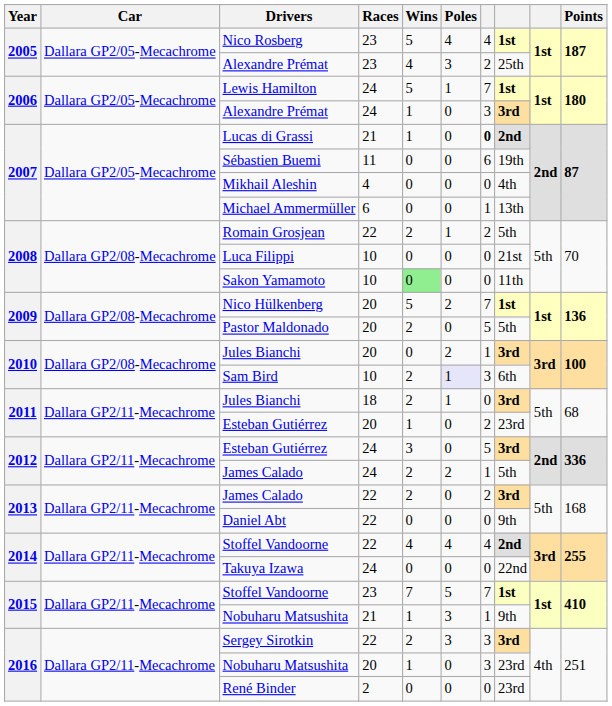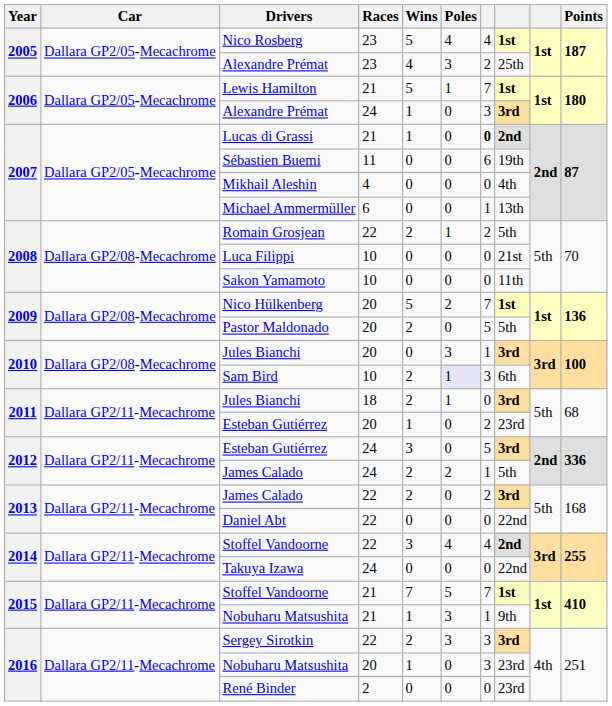 <table class="wikitable" style="font-size:85%">
 <tr>
 <th>Year</th>
 <th>Car</th>
 <th>Drivers</th>
 <th>Races</th>
 <th>Wins</th>
 <th>Poles</th>
 <th></th>
 <th></th>
 <th></th>
 <th>Points</th>
 </tr>
 <tr>
 <th rowspan=2><a href='#'>2005</a></th>
 <td rowspan=2><a href='#'>Dallara GP2/05</a>-<a href='#'>Mecachrome</a></td>
 <td> <a href='#'>Nico Rosberg</a></td>
 <td>23</td>
 <td>5</td>
 <td>4</td>
 <td>4</td>
 <td style="background:#FFFFBF;"><strong>1st</strong></td>
 <td rowspan=2 style="background:#FFFFBF;"><strong>1st</strong></td>
 <td rowspan=2 style="background:#FFFFBF;"><strong>187</strong></td>
 </tr>
 <tr>
 <td> <a href='#'>Alexandre Prémat</a></td>
 <td>23</td>
 <td>4</td>
 <td>3</td>
 <td>2</td>
 <td>25th</td>
 </tr>
 <tr>
 <th rowspan=2><a href='#'>2006</a></th>
 <td rowspan=2><a href='#'>Dallara GP2/05</a>-<a href='#'>Mecachrome</a></td>
 <td> <a href='#'>Lewis Hamilton</a></td>
-<td>24</td>
+<td>21</td>
 <td>5</td>
 <td>1</td>
 <td>7</td>
 <td style="background:#FFFFBF;"><strong>1st</strong></td>
 <td rowspan=2 style="background:#FFFFBF;"><strong>1st</strong></td>
 <td rowspan=2 style="background:#FFFFBF;"><strong>180</strong></td>
 </tr>
 <tr>
 <td> <a href='#'>Alexandre Prémat</a></td>
 <td>24</td>
 <td>1</td>
 <td>0</td>
 <td>3</td>
 <td style="background:#FFDF9F;"><strong>3rd</strong></td>
 </tr>
 <tr>
 <th rowspan=4><a href='#'>2007</a></th>
 <td rowspan=4><a href='#'>Dallara GP2/05</a>-<a href='#'>Mecachrome</a></td>
 <td> <a href='#'>Lucas di Grassi</a></td>
 <td>21</td>
 <td>1</td>
 <td>0</td>
 <td><strong>0</strong></td>
 <td style="background:#DFDFDF;"><strong>2nd</strong></td>
 <td rowspan=4 style="background:#DFDFDF;"><strong>2nd</strong></td>
 <td rowspan=4 style="background:#DFDFDF;"><strong>87</strong></td>
 </tr>
 <tr>
 <td> <a href='#'>Sébastien Buemi</a></td>
 <td>11</td>
 <td>0</td>
 <td>0</td>
 <td>6</td>
 <td>19th</td>
 </tr>
 <tr>
 <td> <a href='#'>Mikhail Aleshin</a></td>
 <td>4</td>
 <td>0</td>
 <td>0</td>
 <td>0</td>
 <td>4th</td>
 </tr>
 <tr>
 <td> <a href='#'>Michael Ammermüller</a></td>
 <td>6</td>
 <td>0</td>
 <td>0</td>
 <td>1</td>
 <td>13th</td>
 </tr>
 <tr>
 <th rowspan=3><a href='#'>2008</a></th>
 <td rowspan=3><a href='#'>Dallara GP2/08</a>-<a href='#'>Mecachrome</a></td>
 <td> <a href='#'>Romain Grosjean</a></td>
 <td>22</td>
 <td>2</td>
 <td>1</td>
 <td>2</td>
 <td>5th</td>
 <td rowspan=3>5th</td>
 <td rowspan=3>70</td>
 </tr>
 <tr>
 <td> <a href='#'>Luca Filippi</a></td>
 <td>10</td>
 <td>0</td>
 <td>0</td>
 <td>0</td>
 <td>21st</td>
 </tr>
 <tr>
 <td> <a href='#'>Sakon Yamamoto</a></td>
 <td>10</td>
-<td style="background: lightgreen;">0</td>
+<td>0</td>
 <td>0</td>
 <td>0</td>
 <td>11th</td>
 </tr>
 <tr>
 <th rowspan=2><a href='#'>2009</a></th>
 <td rowspan=2><a href='#'>Dallara GP2/08</a>-<a href='#'>Mecachrome</a></td>
 <td> <a href='#'>Nico Hülkenberg</a></td>
 <td>20</td>
 <td>5</td>
 <td>2</td>
 <td>7</td>
 <td style="background:#FFFFBF;"><strong>1st</strong></td>
 <td rowspan=2 style="background:#FFFFBF;"><strong>1st</strong></td>
 <td rowspan=2 style="background:#FFFFBF;"><strong>136</strong></td>
 </tr>
 <tr>
 <td> <a href='#'>Pastor Maldonado</a></td>
 <td>20</td>
 <td>2</td>
 <td>0</td>
 <td>5</td>
 <td>5th</td>
 </tr>
 <tr>
 <th rowspan=2><a href='#'>2010</a></th>
 <td rowspan=2><a href='#'>Dallara GP2/08</a>-<a href='#'>Mecachrome</a></td>
 <td> <a href='#'>Jules Bianchi</a></td>
 <td>20</td>
 <td>0</td>
-<td>2</td>
+<td>3</td>
 <td>1</td>
 <td style="background:#FFDF9F;"><strong>3rd</strong></td>
 <td rowspan=2 style="background:#FFDF9F;"><strong>3rd</strong></td>
 <td rowspan=2 style="background:#FFDF9F;"><strong>100</strong></td>
 </tr>
 <tr>
 <td> <a href='#'>Sam Bird</a></td>
 <td>10</td>
 <td>2</td>
 <td style="background: lavender;">1</td>
 <td>3</td>
 <td>6th</td>
 </tr>
 <tr>
 <th rowspan=2><a href='#'>2011</a></th>
 <td rowspan=2><a href='#'>Dallara GP2/11</a>-<a href='#'>Mecachrome</a></td>
 <td> <a href='#'>Jules Bianchi</a></td>
 <td>18</td>
 <td>2</td>
 <td>1</td>
 <td>0</td>
 <td style="background:#FFDF9F;"><strong>3rd</strong></td>
 <td rowspan=2>5th</td>
 <td rowspan=2>68</td>
 </tr>
 <tr>
 <td> <a href='#'>Esteban Gutiérrez</a></td>
 <td>20</td>
 <td>1</td>
 <td>0</td>
 <td>2</td>
 <td>23rd</td>
 </tr>
 <tr>
 <th rowspan=2><a href='#'>2012</a></th>
 <td rowspan=2><a href='#'>Dallara GP2/11</a>-<a href='#'>Mecachrome</a></td>
 <td> <a href='#'>Esteban Gutiérrez</a></td>
 <td>24</td>
 <td>3</td>
 <td>0</td>
 <td>5</td>
 <td style="background:#FFDF9F;"><strong>3rd</strong></td>
 <td rowspan=2 style="background:#DFDFDF;"><strong>2nd</strong></td>
 <td rowspan=2 style="background:#DFDFDF;"><strong>336</strong></td>
 </tr>
 <tr>
 <td> <a href='#'>James Calado</a></td>
 <td>24</td>
 <td>2</td>
 <td>2</td>
 <td>1</td>
 <td>5th</td>
 </tr>
 <tr>
 <th rowspan=2><a href='#'>2013</a></th>
 <td rowspan=2><a href='#'>Dallara GP2/11</a>-<a href='#'>Mecachrome</a></td>
 <td> <a href='#'>James Calado</a></td>
 <td>22</td>
 <td>2</td>
 <td>0</td>
 <td>2</td>
 <td style="background:#FFDF9F;"><strong>3rd</strong></td>
 <td rowspan=2>5th</td>
 <td rowspan=2>168</td>
 </tr>
 <tr>
 <td> <a href='#'>Daniel Abt</a></td>
 <td>22</td>
 <td>0</td>
 <td>0</td>
 <td>0</td>
-<td>9th</td>
+<td>22nd</td>
 </tr>
 <tr>
 <th rowspan=2><a href='#'>2014</a></th>
 <td rowspan=2><a href='#'>Dallara GP2/11</a>-<a href='#'>Mecachrome</a></td>
 <td> <a href='#'>Stoffel Vandoorne</a></td>
 <td>22</td>
-<td>4</td>
+<td>3</td>
 <td>4</td>
 <td>4</td>
 <td style="background:#DFDFDF;"><strong>2nd</strong></td>
 <td rowspan=2 style="background:#FFDF9F;"><strong>3rd</strong></td>
 <td rowspan=2 style="background:#FFDF9F;"><strong>255</strong></td>
 </tr>
 <tr>
 <td> <a href='#'>Takuya Izawa</a></td>
 <td>24</td>
 <td>0</td>
 <td>0</td>
 <td>0</td>
 <td>22nd</td>
 </tr>
 <tr>
 <th rowspan=2><a href='#'>2015</a></th>
 <td rowspan=2><a href='#'>Dallara GP2/11</a>-<a href='#'>Mecachrome</a></td>
 <td> <a href='#'>Stoffel Vandoorne</a></td>
-<td>23</td>
+<td>21</td>
 <td>7</td>
 <td>5</td>
 <td>7</td>
 <td style="background:#FBFFBF;"><strong>1st</strong></td>
 <td rowspan=2 style="background:#FBFFBF;"><strong>1st</strong></td>
 <td rowspan=2 style="background:#FBFFBF;"><strong>410</strong></td>
 </tr>
 <tr>
 <td> <a href='#'>Nobuharu Matsushita</a></td>
 <td>21</td>
 <td>1</td>
 <td>3</td>
 <td>1</td>
 <td>9th</td>
 </tr>
 <tr>
 <th rowspan=3><a href='#'>2016</a></th>
 <td rowspan=3><a href='#'>Dallara GP2/11</a>-<a href='#'>Mecachrome</a></td>
 <td> <a href='#'>Sergey Sirotkin</a></td>
 <td>22</td>
 <td>2</td>
 <td>3</td>
 <td>3</td>
 <td style="background:#FFDF9F;"><strong>3rd</strong></td>
 <td rowspan=3>4th</td>
 <td rowspan=3>251</td>
 </tr>
 <tr>
 <td> <a href='#'>Nobuharu Matsushita</a></td>
 <td>20</td>
 <td>1</td>
 <td>0</td>
 <td>3</td>
 <td>23rd</td>
 </tr>
 <tr>
 <td> <a href='#'>René Binder</a></td>
 <td>2</td>
 <td>0</td>
 <td>0</td>
 <td>0</td>
 <td>23rd</td>
 </tr>
 </table>
